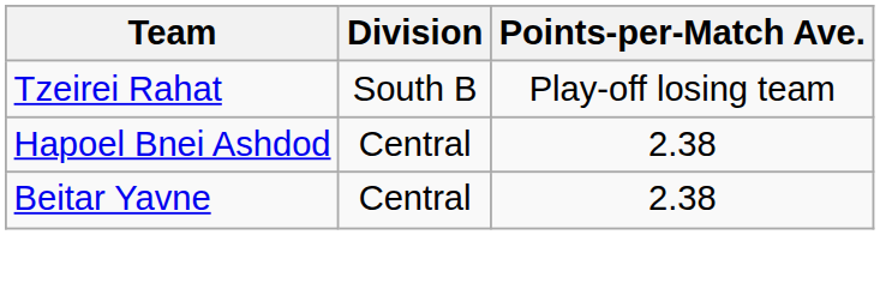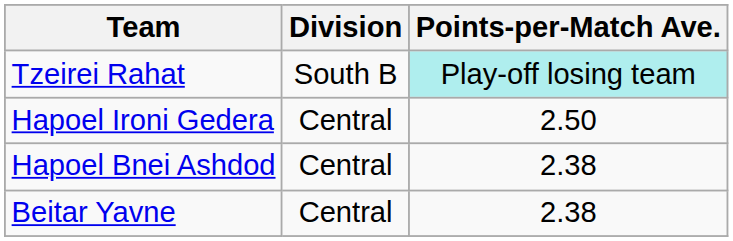 <table class="wikitable" style="text-align:center">
 <tr>
 <th>Team</th>
 <th>Division</th>
 <th>Points-per-Match Ave.</th>
 </tr>
 <tr>
 <td align=left><a href='#'>Tzeirei Rahat</a></td>
 <td>South B</td>
-<td>Play-off losing team</td>
+<td style="background: paleturquoise;">Play-off losing team</td>
+</tr>
+<tr>
+<td align=left><a href='#'>Hapoel Ironi Gedera</a></td>
+<td>Central</td>
+<td>2.50</td>
 </tr>
 <tr>
 <td align=left><a href='#'>Hapoel Bnei Ashdod</a></td>
 <td>Central</td>
 <td>2.38</td>
 </tr>
 <tr>
 <td align=left><a href='#'>Beitar Yavne</a></td>
 <td>Central</td>
 <td>2.38</td>
 </tr>
 </table>
